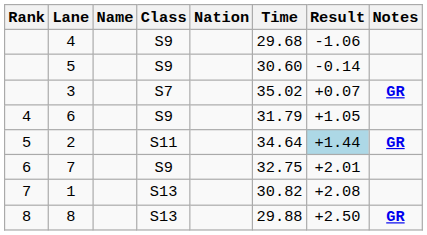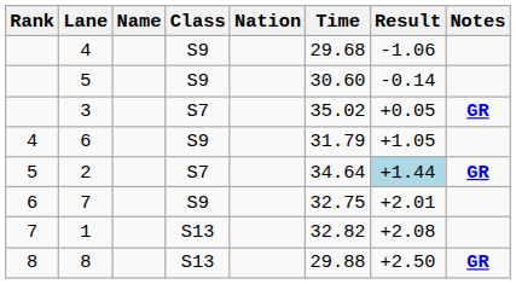 <table class="wikitable" style="text-align:center">
 <tr>
 <th>Rank</th>
 <th>Lane</th>
 <th>Name</th>
 <th>Class</th>
 <th>Nation</th>
 <th>Time</th>
 <th>Result</th>
 <th>Notes</th>
 </tr>
 <tr>
 <td></td>
 <td>4</td>
 <td align="left"></td>
 <td>S9</td>
 <td align="left"></td>
 <td>29.68</td>
 <td>-1.06</td>
 <td></td>
 </tr>
 <tr>
 <td></td>
 <td>5</td>
 <td align="left"></td>
 <td>S9</td>
 <td align="left"></td>
 <td>30.60</td>
 <td>-0.14</td>
 <td></td>
 </tr>
 <tr>
 <td></td>
 <td>3</td>
 <td align="left"></td>
 <td>S7</td>
 <td align="left"></td>
 <td>35.02</td>
-<td>+0.07</td>
+<td>+0.05</td>
 <td><strong><a href='#'>GR</a></strong></td>
 </tr>
 <tr>
 <td>4</td>
 <td>6</td>
 <td align="left"></td>
 <td>S9</td>
 <td align="left"></td>
 <td>31.79</td>
 <td>+1.05</td>
 <td></td>
 </tr>
 <tr>
 <td>5</td>
 <td>2</td>
 <td align="left"></td>
-<td>S11</td>
+<td>S7</td>
 <td align="left"></td>
 <td>34.64</td>
 <td style="background: lightblue;">+1.44</td>
 <td><strong><a href='#'>GR</a></strong></td>
 </tr>
 <tr>
 <td>6</td>
 <td>7</td>
 <td align="left"></td>
 <td>S9</td>
 <td align="left"></td>
 <td>32.75</td>
 <td>+2.01</td>
 <td></td>
 </tr>
 <tr>
 <td>7</td>
 <td>1</td>
 <td align="left"></td>
 <td>S13</td>
 <td align="left"></td>
-<td>30.82</td>
+<td>32.82</td>
 <td>+2.08</td>
 <td></td>
 </tr>
 <tr>
 <td>8</td>
 <td>8</td>
 <td align="left"></td>
 <td>S13</td>
 <td align="left"></td>
 <td>29.88</td>
 <td>+2.50</td>
 <td><strong><a href='#'>GR</a></strong></td>
 </tr>
 </table>
